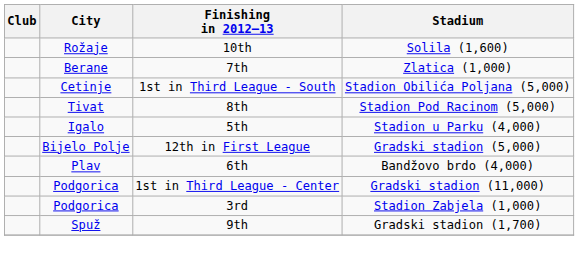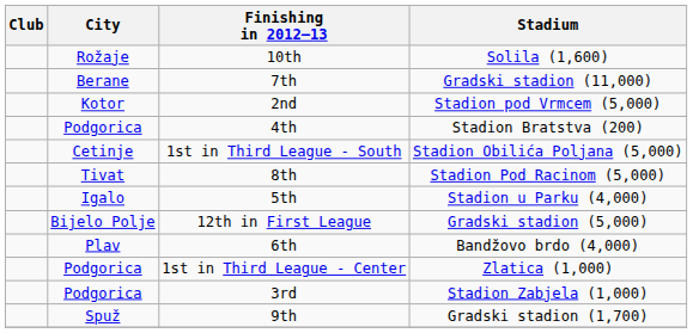 <table class="wikitable sortable" style="text-align:center;">
 <tr>
 <th>Club<br></th>
 <th>City</th>
 <th data-sort-type="number">Finishing <br>in <a href='#'>2012–13</a></th>
 <th>Stadium</th>
 </tr>
 <tr>
 <td style="text-align:left;"></td>
 <td><a href='#'>Rožaje</a></td>
 <td>10th</td>
 <td><a href='#'>Solila</a> (1,600)</td>
 </tr>
 <tr>
 <td style="text-align:left;"></td>
 <td><a href='#'>Berane</a></td>
 <td>7th</td>
-<td><a href='#'>Zlatica</a> (1,000)</td>
+<td><a href='#'>Gradski stadion</a> (11,000)</td>
+</tr>
+<tr>
+<td style="text-align:left;"></td>
+<td><a href='#'>Kotor</a></td>
+<td>2nd</td>
+<td><a href='#'>Stadion pod Vrmcem</a> (5,000)</td>
+</tr>
+<tr>
+<td style="text-align:left;"></td>
+<td><a href='#'>Podgorica</a></td>
+<td>4th</td>
+<td>Stadion Bratstva (200)</td>
 </tr>
 <tr>
 <td style="text-align:left;"></td>
 <td><a href='#'>Cetinje</a></td>
 <td>1st in <a href='#'>Third League - South</a> </td>
 <td><a href='#'>Stadion Obilića Poljana</a> (5,000)</td>
 </tr>
 <tr>
 <td style="text-align:left;"></td>
 <td><a href='#'>Tivat</a></td>
 <td>8th</td>
 <td><a href='#'>Stadion Pod Racinom</a> (5,000)</td>
 </tr>
 <tr>
 <td style="text-align:left;"></td>
 <td><a href='#'>Igalo</a></td>
 <td>5th</td>
 <td><a href='#'>Stadion u Parku</a> (4,000)</td>
 </tr>
 <tr>
 <td style="text-align:left;"></td>
 <td><a href='#'>Bijelo Polje</a></td>
 <td>12th in <a href='#'>First League</a> </td>
 <td><a href='#'>Gradski stadion</a> (5,000)</td>
 </tr>
 <tr>
 <td style="text-align:left;"></td>
 <td><a href='#'>Plav</a></td>
 <td>6th</td>
 <td>Bandžovo brdo (4,000)</td>
 </tr>
 <tr>
 <td style="text-align:left;"></td>
 <td><a href='#'>Podgorica</a></td>
 <td>1st in <a href='#'>Third League - Center</a> </td>
-<td><a href='#'>Gradski stadion</a> (11,000)</td>
+<td><a href='#'>Zlatica</a> (1,000)</td>
 </tr>
 <tr>
 <td style="text-align:left;"></td>
 <td><a href='#'>Podgorica</a></td>
 <td>3rd</td>
 <td><a href='#'>Stadion Zabjela</a> (1,000)</td>
 </tr>
 <tr>
 <td style="text-align:left;"></td>
 <td><a href='#'>Spuž</a></td>
 <td>9th</td>
 <td>Gradski stadion (1,700)</td>
 </tr>
 <tr>
 </tr>
 </table>
